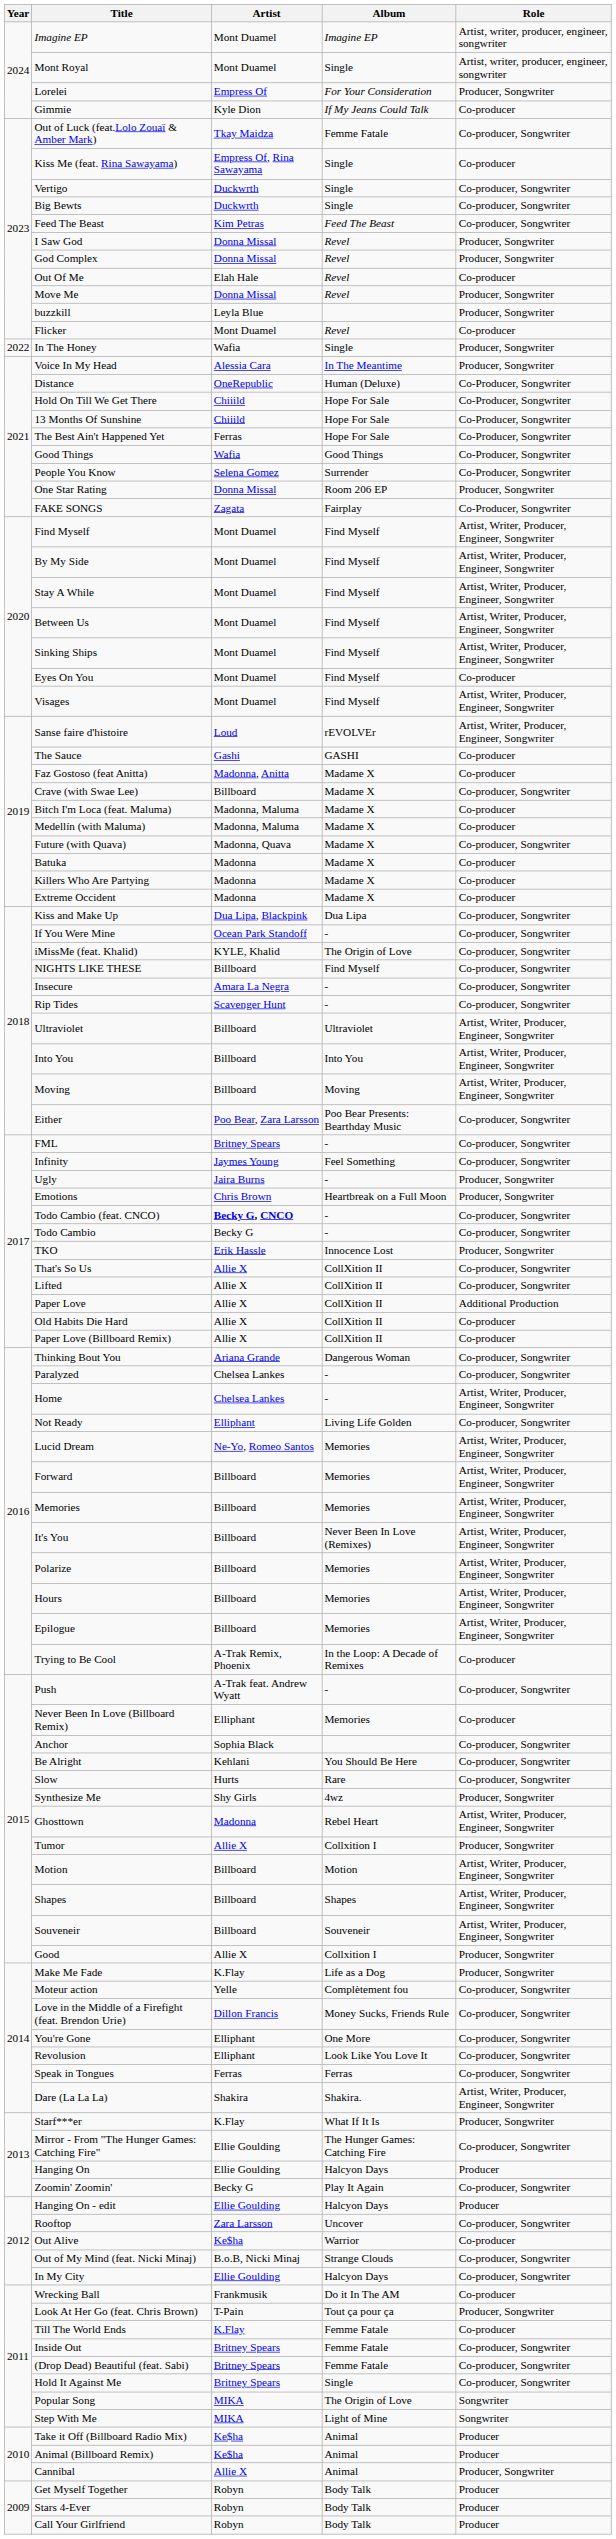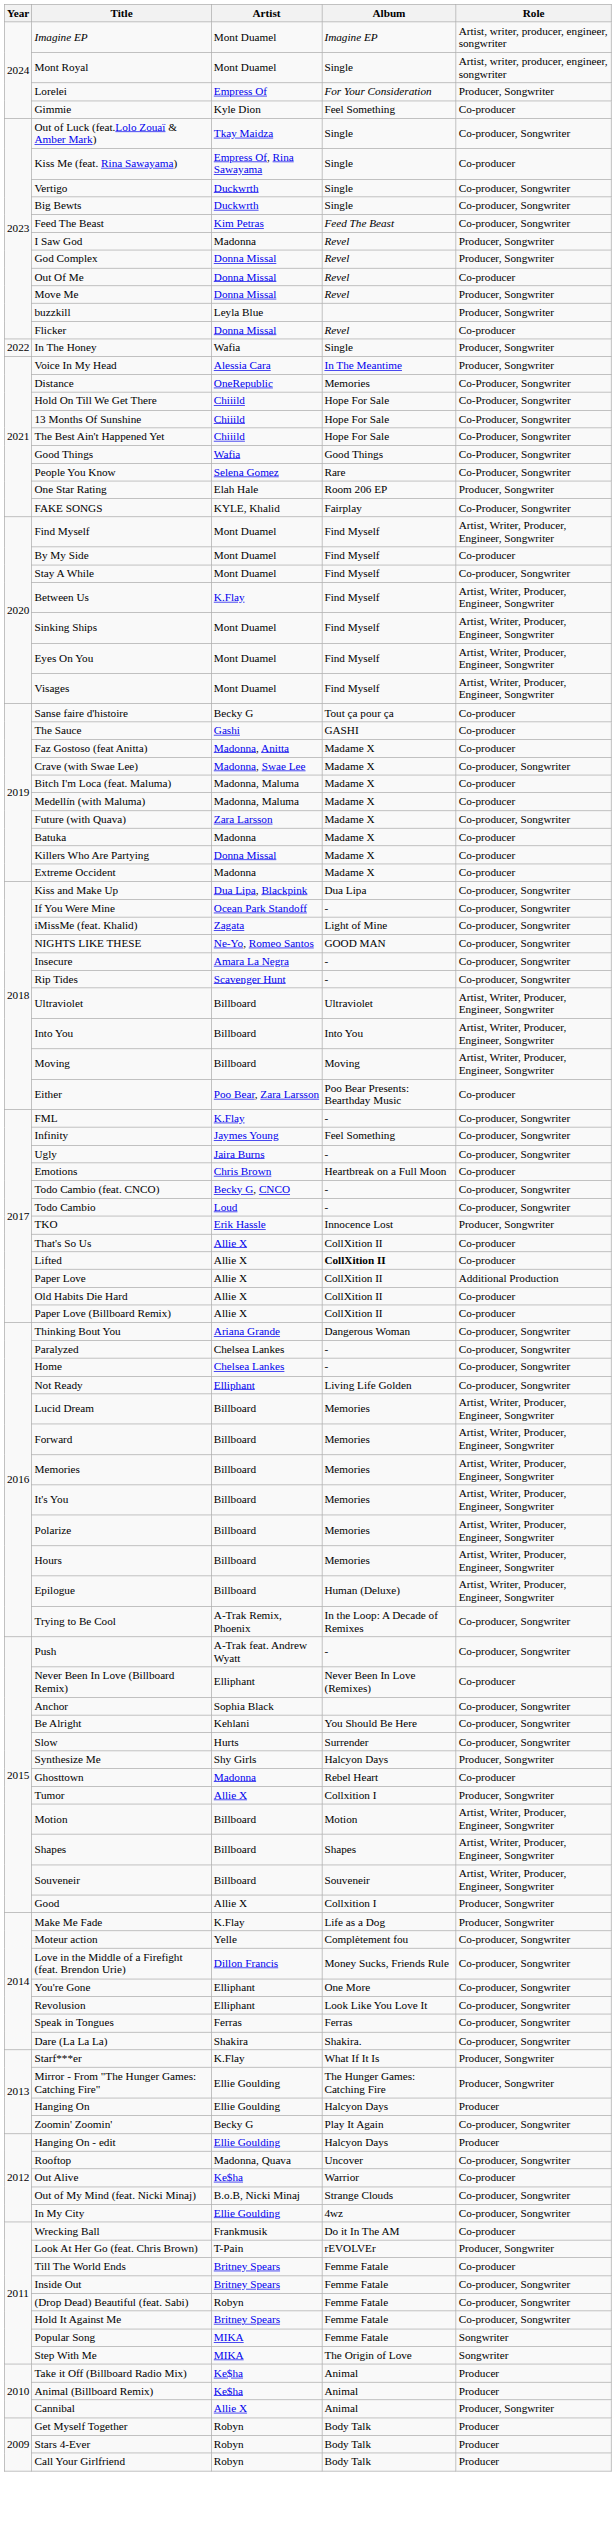 <table class="wikitable">
 <tr>
 <th><strong>Year</strong></th>
 <th><strong>Title</strong></th>
 <th><strong>Artist</strong></th>
 <th><strong>Album</strong></th>
 <th><strong>Role</strong></th>
 </tr>
 <tr>
 <td rowspan="4">2024</td>
 <td><em>Imagine EP</em></td>
 <td>Mont Duamel</td>
 <td><em>Imagine EP</em></td>
 <td>Artist, writer, producer, engineer, songwriter</td>
 </tr>
 <tr>
 <td>Mont Royal</td>
 <td>Mont Duamel</td>
 <td>Single</td>
 <td>Artist, writer, producer, engineer, songwriter</td>
 </tr>
 <tr>
 <td>Lorelei</td>
 <td><a href='#'>Empress Of</a></td>
 <td><em>For Your Consideration</em></td>
 <td>Producer, Songwriter</td>
 </tr>
 <tr>
 <td>Gimmie</td>
 <td>Kyle Dion</td>
-<td><em>If My Jeans Could Talk</em></td>
+<td>Feel Something</td>
 <td>Co-producer</td>
 </tr>
 <tr>
 <td rowspan="11">2023</td>
 <td>Out of Luck (feat.<a href='#'>Lolo Zouaï</a> & <a href='#'>Amber Mark</a>)</td>
 <td><a href='#'>Tkay Maidza</a></td>
-<td>Femme Fatale</td>
+<td>Single</td>
 <td>Co-producer, Songwriter</td>
 </tr>
 <tr>
 <td>Kiss Me (feat. <a href='#'>Rina Sawayama</a>)</td>
 <td><a href='#'>Empress Of</a>, <a href='#'>Rina Sawayama</a></td>
 <td>Single</td>
 <td>Co-producer</td>
 </tr>
 <tr>
 <td>Vertigo</td>
 <td><a href='#'>Duckwrth</a></td>
 <td>Single</td>
 <td>Co-producer, Songwriter</td>
 </tr>
 <tr>
 <td>Big Bewts</td>
 <td><a href='#'>Duckwrth</a></td>
 <td>Single</td>
 <td>Co-producer, Songwriter</td>
 </tr>
 <tr>
 <td>Feed The Beast</td>
 <td><a href='#'>Kim Petras</a></td>
 <td><em>Feed The Beast</em></td>
 <td>Co-producer, Songwriter</td>
 </tr>
 <tr>
 <td>I Saw God</td>
-<td><a href='#'>Donna Missal</a></td>
+<td>Madonna</td>
 <td><em>Revel</em></td>
 <td>Producer, Songwriter</td>
 </tr>
 <tr>
 <td>God Complex</td>
 <td><a href='#'>Donna Missal</a></td>
 <td><em>Revel</em></td>
 <td>Producer, Songwriter</td>
 </tr>
 <tr>
 <td>Out Of Me</td>
-<td>Elah Hale</td>
+<td><a href='#'>Donna Missal</a></td>
 <td><em>Revel</em></td>
 <td>Co-producer</td>
 </tr>
 <tr>
 <td>Move Me</td>
 <td><a href='#'>Donna Missal</a></td>
 <td><em>Revel</em></td>
 <td>Producer, Songwriter</td>
 </tr>
 <tr>
 <td>buzzkill</td>
 <td>Leyla Blue</td>
 <td></td>
 <td>Producer, Songwriter</td>
 </tr>
 <tr>
 <td>Flicker</td>
-<td>Mont Duamel</td>
+<td><a href='#'>Donna Missal</a></td>
 <td><em>Revel</em></td>
 <td>Co-producer</td>
 </tr>
 <tr>
 <td>2022</td>
 <td>In The Honey</td>
 <td>Wafia</td>
 <td>Single</td>
 <td>Producer, Songwriter</td>
 </tr>
 <tr>
 <td rowspan="9">2021</td>
 <td>Voice In My Head</td>
 <td><a href='#'>Alessia Cara</a></td>
 <td><a href='#'>In The Meantime</a></td>
 <td>Producer, Songwriter</td>
 </tr>
 <tr>
 <td>Distance</td>
 <td><a href='#'>OneRepublic</a></td>
-<td>Human (Deluxe)</td>
+<td>Memories</td>
 <td>Co-Producer, Songwriter</td>
 </tr>
 <tr>
 <td>Hold On Till We Get There</td>
 <td><a href='#'>Chiiild</a></td>
 <td>Hope For Sale</td>
 <td>Co-Producer, Songwriter</td>
 </tr>
 <tr>
 <td>13 Months Of Sunshine</td>
 <td><a href='#'>Chiiild</a></td>
 <td>Hope For Sale</td>
 <td>Co-Producer, Songwriter</td>
 </tr>
 <tr>
 <td>The Best Ain't Happened Yet</td>
-<td>Ferras</td>
+<td><a href='#'>Chiiild</a></td>
 <td>Hope For Sale</td>
 <td>Co-Producer, Songwriter</td>
 </tr>
 <tr>
 <td>Good Things</td>
 <td><a href='#'>Wafia</a></td>
 <td>Good Things</td>
 <td>Co-Producer, Songwriter</td>
 </tr>
 <tr>
 <td>People You Know</td>
 <td><a href='#'>Selena Gomez</a></td>
-<td>Surrender</td>
+<td>Rare</td>
 <td>Co-Producer, Songwriter</td>
 </tr>
 <tr>
 <td>One Star Rating</td>
-<td><a href='#'>Donna Missal</a></td>
+<td>Elah Hale</td>
 <td>Room 206 EP</td>
 <td>Producer, Songwriter</td>
 </tr>
 <tr>
 <td>FAKE SONGS</td>
-<td><a href='#'>Zagata</a></td>
+<td>KYLE, Khalid</td>
 <td>Fairplay</td>
 <td>Co-Producer, Songwriter</td>
 </tr>
 <tr>
 <td colspan="1" rowspan="7">2020</td>
 <td>Find Myself</td>
 <td>Mont Duamel</td>
 <td>Find Myself</td>
 <td>Artist, Writer, Producer, Engineer, Songwriter</td>
 </tr>
 <tr>
 <td>By My Side</td>
 <td>Mont Duamel</td>
 <td>Find Myself</td>
-<td>Artist, Writer, Producer, Engineer, Songwriter</td>
+<td>Co-producer</td>
 </tr>
 <tr>
 <td>Stay A While</td>
 <td>Mont Duamel</td>
 <td>Find Myself</td>
-<td>Artist, Writer, Producer, Engineer, Songwriter</td>
+<td>Co-producer, Songwriter</td>
 </tr>
 <tr>
 <td>Between Us</td>
-<td>Mont Duamel</td>
+<td><a href='#'>K.Flay</a></td>
 <td>Find Myself</td>
 <td>Artist, Writer, Producer, Engineer, Songwriter</td>
 </tr>
 <tr>
 <td>Sinking Ships</td>
 <td>Mont Duamel</td>
 <td>Find Myself</td>
 <td>Artist, Writer, Producer, Engineer, Songwriter</td>
 </tr>
 <tr>
 <td>Eyes On You</td>
 <td>Mont Duamel</td>
 <td>Find Myself</td>
-<td>Co-producer</td>
+<td>Artist, Writer, Producer, Engineer, Songwriter</td>
 </tr>
 <tr>
 <td>Visages</td>
 <td>Mont Duamel</td>
 <td>Find Myself</td>
 <td>Artist, Writer, Producer, Engineer, Songwriter</td>
 </tr>
 <tr>
 <td colspan="1" rowspan="10">2019</td>
 <td>Sanse faire d'histoire</td>
-<td><a href='#'>Loud</a></td>
-<td>rEVOLVEr</td>
-<td>Artist, Writer, Producer, Engineer, Songwriter</td>
+<td>Becky G</td>
+<td>Tout ça pour ça</td>
+<td>Co-producer</td>
 </tr>
 <tr>
 <td>The Sauce</td>
 <td><a href='#'>Gashi</a></td>
 <td>GASHI</td>
 <td>Co-producer</td>
 </tr>
 <tr>
 <td>Faz Gostoso (feat Anitta)</td>
 <td><a href='#'>Madonna</a>, <a href='#'>Anitta</a></td>
 <td>Madame X</td>
 <td>Co-producer</td>
 </tr>
 <tr>
 <td>Crave (with Swae Lee)</td>
-<td>Billboard</td>
+<td><a href='#'>Madonna</a>, <a href='#'>Swae Lee</a></td>
 <td>Madame X</td>
 <td>Co-producer, Songwriter</td>
 </tr>
 <tr>
 <td>Bitch I'm Loca (feat. Maluma)</td>
 <td>Madonna, Maluma</td>
 <td>Madame X</td>
 <td>Co-producer</td>
 </tr>
 <tr>
 <td>Medellín (with Maluma)</td>
 <td>Madonna, Maluma</td>
 <td>Madame X</td>
 <td>Co-producer</td>
 </tr>
 <tr>
 <td>Future (with Quava)</td>
-<td>Madonna, Quava</td>
+<td><a href='#'>Zara Larsson</a></td>
 <td>Madame X</td>
 <td>Co-producer, Songwriter</td>
 </tr>
 <tr>
 <td>Batuka</td>
 <td>Madonna</td>
 <td>Madame X</td>
 <td>Co-producer</td>
 </tr>
 <tr>
 <td>Killers Who Are Partying</td>
-<td>Madonna</td>
+<td><a href='#'>Donna Missal</a></td>
 <td>Madame X</td>
 <td>Co-producer</td>
 </tr>
 <tr>
 <td>Extreme Occident</td>
 <td>Madonna</td>
 <td>Madame X</td>
 <td>Co-producer</td>
 </tr>
 <tr>
 <td colspan="1" rowspan="10">2018</td>
 <td>Kiss and Make Up</td>
 <td><a href='#'>Dua Lipa</a>, <a href='#'>Blackpink</a></td>
 <td>Dua Lipa</td>
 <td>Co-producer, Songwriter</td>
 </tr>
 <tr>
 <td>If You Were Mine</td>
 <td><a href='#'>Ocean Park Standoff</a></td>
 <td>-</td>
 <td>Co-producer, Songwriter</td>
 </tr>
 <tr>
 <td>iMissMe (feat. Khalid)</td>
-<td>KYLE, Khalid</td>
-<td>The Origin of Love</td>
+<td><a href='#'>Zagata</a></td>
+<td>Light of Mine</td>
 <td>Co-producer, Songwriter</td>
 </tr>
 <tr>
 <td>NIGHTS LIKE THESE</td>
-<td>Billboard</td>
-<td>Find Myself</td>
+<td><a href='#'>Ne-Yo</a>, <a href='#'>Romeo Santos</a></td>
+<td>GOOD MAN</td>
 <td>Co-producer, Songwriter</td>
 </tr>
 <tr>
 <td>Insecure</td>
 <td><a href='#'>Amara La Negra</a></td>
 <td>-</td>
 <td>Co-producer, Songwriter</td>
 </tr>
 <tr>
 <td>Rip Tides</td>
 <td><a href='#'>Scavenger Hunt</a></td>
 <td>-</td>
 <td>Co-producer, Songwriter</td>
 </tr>
 <tr>
 <td>Ultraviolet</td>
 <td>Billboard</td>
 <td>Ultraviolet</td>
 <td>Artist, Writer, Producer, Engineer, Songwriter</td>
 </tr>
 <tr>
 <td>Into You</td>
 <td>Billboard</td>
 <td>Into You</td>
 <td>Artist, Writer, Producer, Engineer, Songwriter</td>
 </tr>
 <tr>
 <td>Moving</td>
 <td>Billboard</td>
 <td>Moving</td>
 <td>Artist, Writer, Producer, Engineer, Songwriter</td>
 </tr>
 <tr>
 <td>Either</td>
 <td><a href='#'>Poo Bear</a>, <a href='#'>Zara Larsson</a></td>
 <td>Poo Bear Presents: Bearthday Music</td>
-<td>Co-producer, Songwriter</td>
+<td>Co-producer</td>
 </tr>
 <tr>
 <td colspan="1" rowspan="12">2017</td>
 <td>FML</td>
-<td><a href='#'>Britney Spears</a></td>
+<td><a href='#'>K.Flay</a></td>
 <td>-</td>
 <td>Co-producer, Songwriter</td>
 </tr>
 <tr>
 <td>Infinity</td>
 <td><a href='#'>Jaymes Young</a></td>
 <td>Feel Something</td>
 <td>Co-producer, Songwriter</td>
 </tr>
 <tr>
 <td>Ugly</td>
 <td><a href='#'>Jaira Burns</a></td>
 <td>-</td>
-<td>Producer, Songwriter</td>
+<td>Co-producer, Songwriter</td>
 </tr>
 <tr>
 <td>Emotions</td>
 <td><a href='#'>Chris Brown</a></td>
 <td>Heartbreak on a Full Moon</td>
-<td>Producer, Songwriter</td>
+<td>Co-producer</td>
 </tr>
 <tr>
 <td>Todo Cambio (feat. CNCO)</td>
-<td><strong><a href='#'>Becky G</a>, <a href='#'>CNCO</a></strong></td>
+<td><a href='#'>Becky G</a>, <a href='#'>CNCO</a></td>
 <td>-</td>
 <td>Co-producer, Songwriter</td>
 </tr>
 <tr>
 <td>Todo Cambio</td>
-<td>Becky G</td>
+<td><a href='#'>Loud</a></td>
 <td>-</td>
 <td>Co-producer, Songwriter</td>
 </tr>
 <tr>
 <td>TKO</td>
 <td><a href='#'>Erik Hassle</a></td>
 <td>Innocence Lost</td>
 <td>Producer, Songwriter</td>
 </tr>
 <tr>
 <td>That's So Us</td>
 <td><a href='#'>Allie X</a></td>
 <td>CollXition II</td>
-<td>Co-producer, Songwriter</td>
+<td>Co-producer</td>
 </tr>
 <tr>
 <td>Lifted</td>
 <td>Allie X</td>
-<td>CollXition II</td>
-<td>Co-producer, Songwriter</td>
+<td><strong>CollXition II</strong></td>
+<td>Co-producer</td>
 </tr>
 <tr>
 <td>Paper Love</td>
 <td>Allie X</td>
 <td>CollXition II</td>
 <td>Additional Production</td>
 </tr>
 <tr>
 <td>Old Habits Die Hard</td>
 <td>Allie X</td>
 <td>CollXition II</td>
 <td>Co-producer</td>
 </tr>
 <tr>
 <td>Paper Love (Billboard Remix)</td>
 <td>Allie X</td>
 <td>CollXition II</td>
 <td>Co-producer</td>
 </tr>
 <tr>
 <td colspan="1" rowspan="12">2016</td>
 <td>Thinking Bout You</td>
 <td><a href='#'>Ariana Grande</a></td>
 <td>Dangerous Woman</td>
 <td>Co-producer, Songwriter</td>
 </tr>
 <tr>
 <td>Paralyzed</td>
 <td>Chelsea Lankes</td>
 <td>-</td>
 <td>Co-producer, Songwriter</td>
 </tr>
 <tr>
 <td>Home</td>
 <td><a href='#'>Chelsea Lankes</a></td>
 <td>-</td>
-<td>Artist, Writer, Producer, Engineer, Songwriter</td>
+<td>Co-producer, Songwriter</td>
 </tr>
 <tr>
 <td>Not Ready</td>
 <td><a href='#'>Elliphant</a></td>
 <td>Living Life Golden</td>
 <td>Co-producer, Songwriter</td>
 </tr>
 <tr>
 <td>Lucid Dream</td>
-<td><a href='#'>Ne-Yo</a>, <a href='#'>Romeo Santos</a></td>
+<td>Billboard</td>
 <td>Memories</td>
 <td>Artist, Writer, Producer, Engineer, Songwriter</td>
 </tr>
 <tr>
 <td>Forward</td>
 <td>Billboard</td>
 <td>Memories</td>
 <td>Artist, Writer, Producer, Engineer, Songwriter</td>
 </tr>
 <tr>
 <td>Memories</td>
 <td>Billboard</td>
 <td>Memories</td>
 <td>Artist, Writer, Producer, Engineer, Songwriter</td>
 </tr>
 <tr>
 <td>It's You</td>
 <td>Billboard</td>
-<td>Never Been In Love (Remixes)</td>
+<td>Memories</td>
 <td>Artist, Writer, Producer, Engineer, Songwriter</td>
 </tr>
 <tr>
 <td>Polarize</td>
 <td>Billboard</td>
 <td>Memories</td>
 <td>Artist, Writer, Producer, Engineer, Songwriter</td>
 </tr>
 <tr>
 <td>Hours</td>
 <td>Billboard</td>
 <td>Memories</td>
 <td>Artist, Writer, Producer, Engineer, Songwriter</td>
 </tr>
 <tr>
 <td>Epilogue</td>
 <td>Billboard</td>
-<td>Memories</td>
+<td>Human (Deluxe)</td>
 <td>Artist, Writer, Producer, Engineer, Songwriter</td>
 </tr>
 <tr>
 <td>Trying to Be Cool</td>
 <td>A-Trak Remix, Phoenix</td>
 <td>In the Loop: A Decade of Remixes</td>
-<td>Co-producer</td>
+<td>Co-producer, Songwriter</td>
 </tr>
 <tr>
 <td colspan="1" rowspan="12">2015</td>
 <td>Push</td>
 <td>A-Trak feat. Andrew Wyatt</td>
 <td>-</td>
 <td>Co-producer, Songwriter</td>
 </tr>
 <tr>
 <td>Never Been In Love (Billboard Remix)</td>
 <td>Elliphant</td>
-<td>Memories</td>
+<td>Never Been In Love (Remixes)</td>
 <td>Co-producer</td>
 </tr>
 <tr>
 <td>Anchor</td>
 <td>Sophia Black</td>
 <td></td>
 <td>Co-producer, Songwriter</td>
 </tr>
 <tr>
 <td>Be Alright</td>
 <td>Kehlani</td>
 <td>You Should Be Here</td>
 <td>Co-producer, Songwriter</td>
 </tr>
 <tr>
 <td>Slow</td>
 <td>Hurts</td>
-<td>Rare</td>
+<td>Surrender</td>
 <td>Co-producer, Songwriter</td>
 </tr>
 <tr>
 <td>Synthesize Me</td>
 <td>Shy Girls</td>
-<td>4wz</td>
+<td>Halcyon Days</td>
 <td>Producer, Songwriter</td>
 </tr>
 <tr>
 <td>Ghosttown</td>
 <td><a href='#'>Madonna</a></td>
 <td>Rebel Heart</td>
-<td>Artist, Writer, Producer, Engineer, Songwriter</td>
+<td>Co-producer</td>
 </tr>
 <tr>
 <td>Tumor</td>
 <td><a href='#'>Allie X</a></td>
 <td>Collxition I</td>
 <td>Producer, Songwriter</td>
 </tr>
 <tr>
 <td>Motion</td>
 <td>Billboard</td>
 <td>Motion</td>
 <td>Artist, Writer, Producer, Engineer, Songwriter</td>
 </tr>
 <tr>
 <td>Shapes</td>
 <td>Billboard</td>
 <td>Shapes</td>
 <td>Artist, Writer, Producer, Engineer, Songwriter</td>
 </tr>
 <tr>
 <td>Souveneir</td>
 <td>Billboard</td>
 <td>Souveneir</td>
 <td>Artist, Writer, Producer, Engineer, Songwriter</td>
 </tr>
 <tr>
 <td>Good</td>
 <td>Allie X</td>
 <td>Collxition I</td>
 <td>Producer, Songwriter</td>
 </tr>
 <tr>
 <td colspan="1" rowspan="7">2014</td>
 <td>Make Me Fade</td>
 <td>K.Flay</td>
 <td>Life as a Dog</td>
 <td>Producer, Songwriter</td>
 </tr>
 <tr>
 <td>Moteur action</td>
 <td>Yelle</td>
 <td>Complètement fou</td>
 <td>Co-producer, Songwriter</td>
 </tr>
 <tr>
 <td>Love in the Middle of a Firefight (feat. Brendon Urie)</td>
 <td><a href='#'>Dillon Francis</a></td>
 <td>Money Sucks, Friends Rule</td>
 <td>Co-producer, Songwriter</td>
 </tr>
 <tr>
 <td>You're Gone</td>
 <td>Elliphant</td>
 <td>One More</td>
 <td>Co-producer, Songwriter</td>
 </tr>
 <tr>
 <td>Revolusion</td>
 <td>Elliphant</td>
 <td>Look Like You Love It</td>
 <td>Co-producer, Songwriter</td>
 </tr>
 <tr>
 <td>Speak in Tongues</td>
 <td>Ferras</td>
 <td>Ferras</td>
 <td>Co-producer, Songwriter</td>
 </tr>
 <tr>
 <td>Dare (La La La)</td>
 <td>Shakira</td>
 <td>Shakira.</td>
-<td>Artist, Writer, Producer, Engineer, Songwriter</td>
+<td>Co-producer, Songwriter</td>
 </tr>
 <tr>
 <td colspan="1" rowspan="4">2013</td>
 <td>Starf***er</td>
 <td>K.Flay</td>
 <td>What If It Is</td>
 <td>Producer, Songwriter</td>
 </tr>
 <tr>
 <td>Mirror - From "The Hunger Games: Catching Fire"</td>
 <td>Ellie Goulding</td>
 <td>The Hunger Games: Catching Fire</td>
-<td>Co-producer, Songwriter</td>
+<td>Producer, Songwriter</td>
 </tr>
 <tr>
 <td>Hanging On</td>
 <td>Ellie Goulding</td>
 <td>Halcyon Days</td>
 <td>Producer</td>
 </tr>
 <tr>
 <td>Zoomin' Zoomin'</td>
 <td>Becky G</td>
 <td>Play It Again</td>
 <td>Co-producer, Songwriter</td>
 </tr>
 <tr>
 <td colspan="1" rowspan="5">2012</td>
 <td>Hanging On - edit</td>
 <td><a href='#'>Ellie Goulding</a></td>
 <td>Halcyon Days</td>
 <td>Producer</td>
 </tr>
 <tr>
 <td>Rooftop</td>
-<td><a href='#'>Zara Larsson</a></td>
+<td>Madonna, Quava</td>
 <td>Uncover</td>
 <td>Co-producer, Songwriter</td>
 </tr>
 <tr>
 <td>Out Alive</td>
 <td><a href='#'>Ke$ha</a></td>
 <td>Warrior</td>
 <td>Co-producer</td>
 </tr>
 <tr>
 <td>Out of My Mind (feat. Nicki Minaj)</td>
 <td>B.o.B, Nicki Minaj</td>
 <td>Strange Clouds</td>
 <td>Co-producer, Songwriter</td>
 </tr>
 <tr>
 <td>In My City</td>
 <td><a href='#'>Ellie Goulding</a></td>
-<td>Halcyon Days</td>
+<td>4wz</td>
 <td>Co-producer, Songwriter</td>
 </tr>
 <tr>
 <td colspan="1" rowspan="8">2011</td>
 <td>Wrecking Ball</td>
 <td>Frankmusik</td>
 <td>Do it In The AM</td>
 <td>Co-producer</td>
 </tr>
 <tr>
 <td>Look At Her Go (feat. Chris Brown)</td>
 <td>T-Pain</td>
-<td>Tout ça pour ça</td>
+<td>rEVOLVEr</td>
 <td>Producer, Songwriter</td>
 </tr>
 <tr>
 <td>Till The World Ends</td>
-<td><a href='#'>K.Flay</a></td>
+<td><a href='#'>Britney Spears</a></td>
 <td>Femme Fatale</td>
 <td>Co-producer</td>
 </tr>
 <tr>
 <td>Inside Out</td>
 <td><a href='#'>Britney Spears</a></td>
 <td>Femme Fatale</td>
 <td>Co-producer, Songwriter</td>
 </tr>
 <tr>
 <td>(Drop Dead) Beautiful (feat. Sabi)</td>
-<td><a href='#'>Britney Spears</a></td>
+<td>Robyn</td>
 <td>Femme Fatale</td>
 <td>Co-producer, Songwriter</td>
 </tr>
 <tr>
 <td>Hold It Against Me</td>
 <td><a href='#'>Britney Spears</a></td>
-<td>Single</td>
+<td>Femme Fatale</td>
 <td>Co-producer, Songwriter</td>
 </tr>
 <tr>
 <td>Popular Song</td>
 <td><a href='#'>MIKA</a></td>
-<td>The Origin of Love</td>
+<td>Femme Fatale</td>
 <td>Songwriter</td>
 </tr>
 <tr>
 <td>Step With Me</td>
 <td><a href='#'>MIKA</a></td>
-<td>Light of Mine</td>
+<td>The Origin of Love</td>
 <td>Songwriter</td>
 </tr>
 <tr>
 <td colspan="1" rowspan="3">2010</td>
 <td>Take it Off (Billboard Radio Mix)</td>
 <td><a href='#'>Ke$ha</a></td>
 <td>Animal</td>
 <td>Producer</td>
 </tr>
 <tr>
 <td>Animal (Billboard Remix)</td>
 <td><a href='#'>Ke$ha</a></td>
 <td>Animal</td>
 <td>Producer</td>
 </tr>
 <tr>
 <td>Cannibal</td>
 <td><a href='#'>Allie X</a></td>
 <td>Animal</td>
 <td>Producer, Songwriter</td>
 </tr>
 <tr>
 <td colspan="1" rowspan="3">2009</td>
 <td>Get Myself Together</td>
 <td>Robyn</td>
 <td>Body Talk</td>
 <td>Producer</td>
 </tr>
 <tr>
 <td>Stars 4-Ever</td>
 <td>Robyn</td>
 <td>Body Talk</td>
 <td>Producer</td>
 </tr>
 <tr>
 <td>Call Your Girlfriend</td>
 <td>Robyn</td>
 <td>Body Talk</td>
 <td>Producer</td>
 </tr>
 </table>
